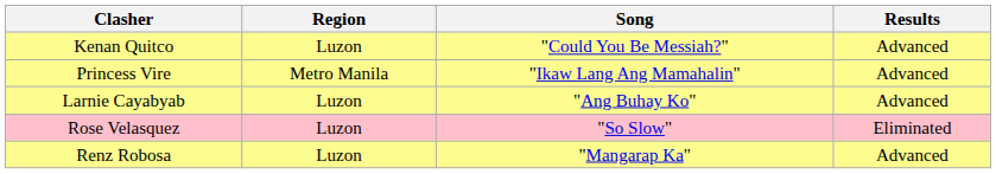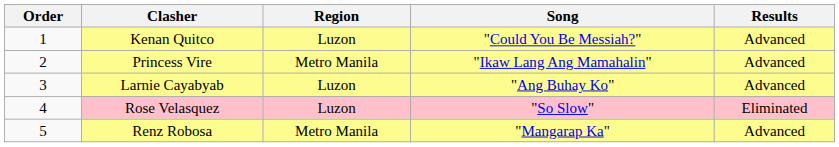 <table class="wikitable" style="text-align:center; line-height:17px; width:100%;">
 <tr>
+<th>Order</th>
 <th>Clasher</th>
 <th>Region</th>
 <th>Song</th>
 <th>Results</th>
 </tr>
 <tr>
+<td>1</td>
 <td style="background:#fdfc8f;">Kenan Quitco</td>
 <td style="background:#fdfc8f;">Luzon</td>
 <td style="background:#fdfc8f;">"<a href='#'>Could You Be Messiah?</a>"</td>
 <td style="background:#fdfc8f;">Advanced</td>
 </tr>
 <tr>
+<td>2</td>
 <td style="background:#fdfc8f;">Princess Vire</td>
 <td style="background:#fdfc8f;">Metro Manila</td>
 <td style="background:#fdfc8f;">"<a href='#'>Ikaw Lang Ang Mamahalin</a>"</td>
 <td style="background:#fdfc8f;">Advanced</td>
 </tr>
 <tr>
+<td>3</td>
 <td style="background:#fdfc8f;">Larnie Cayabyab</td>
 <td style="background:#fdfc8f;">Luzon</td>
 <td style="background:#fdfc8f;">"<a href='#'>Ang Buhay Ko</a>"</td>
 <td style="background:#fdfc8f;">Advanced</td>
 </tr>
 <tr>
+<td>4</td>
 <td style="background:pink;">Rose Velasquez</td>
 <td style="background:pink;">Luzon</td>
 <td style="background:pink;">"<a href='#'>So Slow</a>"</td>
 <td style="background:pink;">Eliminated</td>
 </tr>
 <tr>
+<td>5</td>
 <td style="background:#fdfc8f;">Renz Robosa</td>
-<td style="background:#fdfc8f;">Luzon</td>
+<td style="background:#fdfc8f;">Metro Manila</td>
 <td style="background:#fdfc8f;">"<a href='#'>Mangarap Ka</a>"</td>
 <td style="background:#fdfc8f;">Advanced</td>
 </tr>
 </table>
